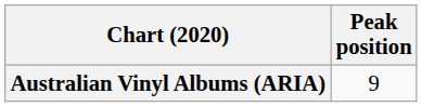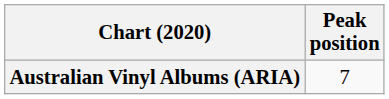 <table class="wikitable plainrowheaders" style="text-align:center">
 <tr>
 <th scope="col">Chart (2020)</th>
 <th scope="col">Peak<br>position</th>
 </tr>
 <tr>
 <th scope="row">Australian Vinyl Albums (ARIA)</th>
-<td>9</td>
+<td>7</td>
 </tr>
 </table>
